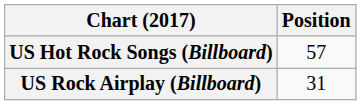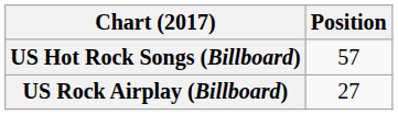 <table class="wikitable plainrowheaders" style="text-align:center">
 <tr>
 <th>Chart (2017)</th>
 <th>Position</th>
 </tr>
 <tr>
 <th scope="row">US Hot Rock Songs (<em>Billboard</em>)</th>
 <td>57</td>
 </tr>
 <tr>
 <th scope="row">US Rock Airplay (<em>Billboard</em>)</th>
-<td>31</td>
+<td>27</td>
 </tr>
 </table>
